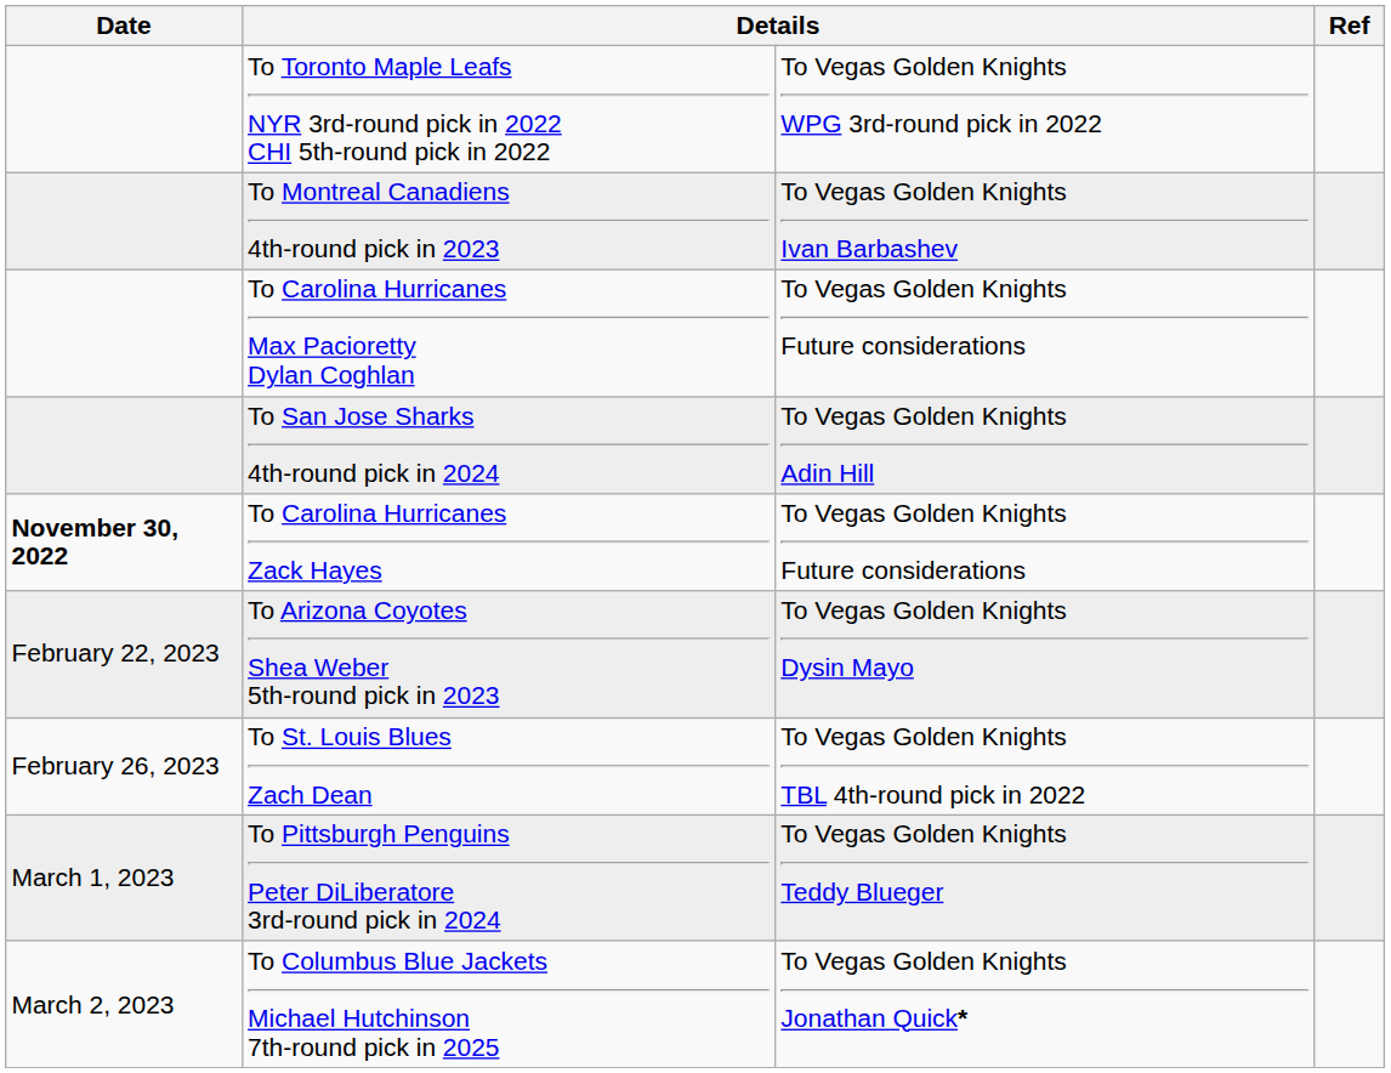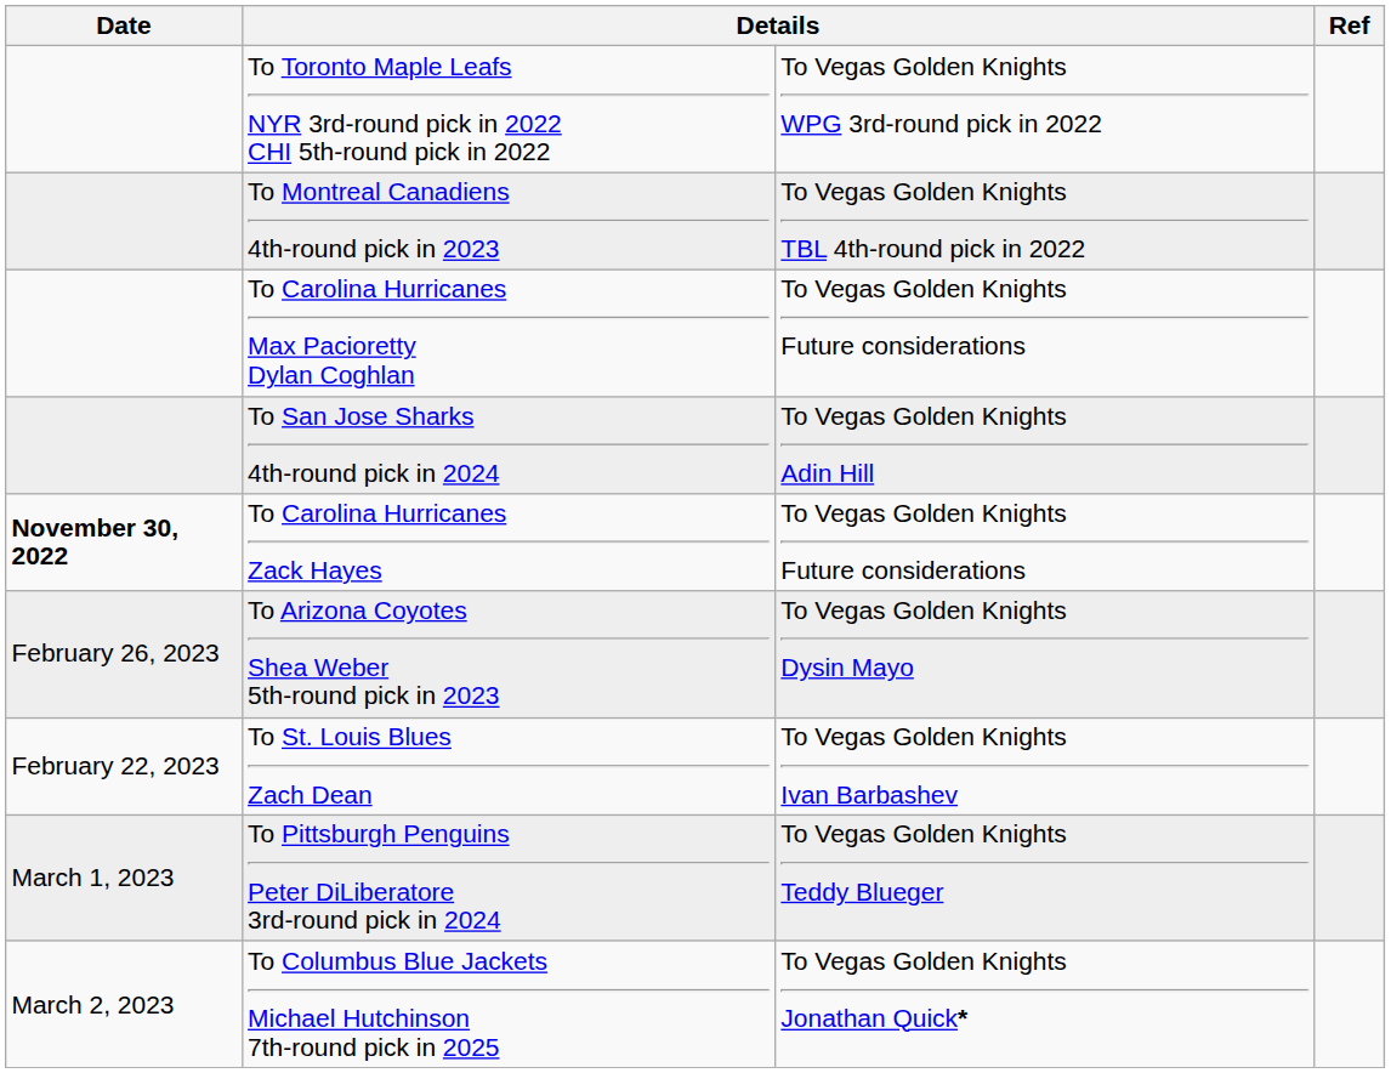 <table class="wikitable">
 <tr>
 <th style="width: 10em;">Date</th>
 <th colspan=2>Details</th>
 <th style="width: 2.5em;">Ref</th>
 </tr>
 <tr>
 <td></td>
 <td style="width: 25em;" valign="top">To <a href='#'>Toronto Maple Leafs</a><hr><a href='#'>NYR</a> 3rd-round pick in <a href='#'>2022</a><br><a href='#'>CHI</a> 5th-round pick in 2022</td>
 <td style="width: 25em;" valign="top">To Vegas Golden Knights<hr><a href='#'>WPG</a> 3rd-round pick in 2022</td>
 <td></td>
 </tr>
 <tr bgcolor="eeeeee">
 <td></td>
 <td style="width: 25em;" valign="top">To <a href='#'>Montreal Canadiens</a><hr>4th-round pick in <a href='#'>2023</a></td>
-<td valign="top">To Vegas Golden Knights<hr><a href='#'>Ivan Barbashev</a></td>
+<td style="width: 25em;" valign="top">To Vegas Golden Knights<hr><a href='#'>TBL</a> 4th-round pick in 2022</td>
 <td></td>
 </tr>
 <tr>
 <td></td>
 <td style="width: 25em;" valign="top">To <a href='#'>Carolina Hurricanes</a><hr><a href='#'>Max Pacioretty</a><br><a href='#'>Dylan Coghlan</a></td>
 <td style="width: 25em;" valign="top">To Vegas Golden Knights<hr>Future considerations</td>
 <td></td>
 </tr>
 <tr bgcolor="eeeeee">
 <td></td>
 <td style="width: 25em;" valign="top">To <a href='#'>San Jose Sharks</a><hr>4th-round pick in <a href='#'>2024</a></td>
 <td style="width: 25em;" valign="top">To Vegas Golden Knights<hr><a href='#'>Adin Hill</a></td>
 <td></td>
 </tr>
 <tr>
 <td><strong>November 30, 2022</strong></td>
 <td valign="top">To <a href='#'>Carolina Hurricanes</a><hr><a href='#'>Zack Hayes</a></td>
 <td valign="top">To Vegas Golden Knights<hr><span>Future considerations</span></td>
 <td></td>
 </tr>
 <tr bgcolor="eeeeee">
-<td>February 22, 2023</td>
+<td>February 26, 2023</td>
 <td valign="top">To <a href='#'>Arizona Coyotes</a><hr><a href='#'>Shea Weber</a><br>5th-round pick in <a href='#'>2023</a></td>
 <td valign="top">To Vegas Golden Knights<hr><a href='#'>Dysin Mayo</a></td>
 <td></td>
 </tr>
 <tr>
-<td>February 26, 2023</td>
+<td>February 22, 2023</td>
 <td valign="top">To <a href='#'>St. Louis Blues</a><hr><a href='#'>Zach Dean</a></td>
-<td style="width: 25em;" valign="top">To Vegas Golden Knights<hr><a href='#'>TBL</a> 4th-round pick in 2022</td>
+<td valign="top">To Vegas Golden Knights<hr><a href='#'>Ivan Barbashev</a></td>
 <td></td>
 </tr>
 <tr bgcolor="eeeeee">
 <td>March 1, 2023</td>
 <td valign="top">To <a href='#'>Pittsburgh Penguins</a><hr><a href='#'>Peter DiLiberatore</a><br>3rd-round pick in <a href='#'>2024</a></td>
 <td valign="top">To Vegas Golden Knights<hr><a href='#'>Teddy Blueger</a></td>
 <td></td>
 </tr>
 <tr>
 <td>March 2, 2023</td>
 <td valign="top">To <a href='#'>Columbus Blue Jackets</a><hr><a href='#'>Michael Hutchinson</a><br>7th-round pick in <a href='#'>2025</a></td>
 <td valign="top">To Vegas Golden Knights<hr><a href='#'>Jonathan Quick</a><span><strong>*</strong></span></td>
 <td></td>
 </tr>
 </table>
